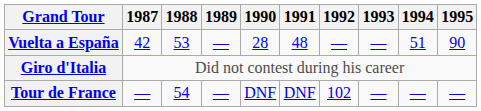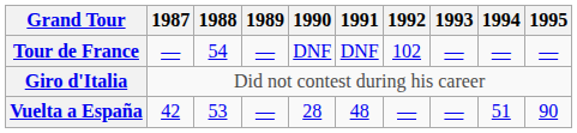 <table class="wikitable plainrowheaders">
 <tr>
 <th scope="col"><a href='#'>Grand Tour</a></th>
 <th scope="col">1987</th>
 <th scope="col">1988</th>
 <th scope="col">1989</th>
 <th scope="col">1990</th>
 <th scope="col">1991</th>
 <th scope="col">1992</th>
 <th scope="col">1993</th>
 <th scope="col">1994</th>
 <th scope="col">1995</th>
 </tr>
 <tr style="text-align:center;">
+<th scope="row"> <a href='#'>Tour de France</a></th>
+<td><a href='#'>—</a></td>
+<td><a href='#'>54</a></td>
+<td><a href='#'>—</a></td>
+<td><a href='#'>DNF</a></td>
+<td><a href='#'>DNF</a></td>
+<td><a href='#'>102</a></td>
+<td><a href='#'>—</a></td>
+<td><a href='#'>—</a></td>
+<td><a href='#'>—</a></td>
+</tr>
+<tr style="text-align:center;">
+<th scope="row"> <a href='#'>Giro d'Italia</a></th>
+<td style="color:#4d4d4d;" colspan=9>Did not contest during his career</td>
+</tr>
+<tr style="text-align:center;">
 <th scope="row"> <a href='#'>Vuelta a España</a></th>
 <td><a href='#'>42</a></td>
 <td><a href='#'>53</a></td>
 <td><a href='#'>—</a></td>
 <td><a href='#'>28</a></td>
 <td><a href='#'>48</a></td>
 <td><a href='#'>—</a></td>
 <td><a href='#'>—</a></td>
 <td><a href='#'>51</a></td>
 <td><a href='#'>90</a></td>
 </tr>
-<tr style="text-align:center;">
-<th scope="row"> <a href='#'>Giro d'Italia</a></th>
-<td style="color:#4d4d4d;" colspan=9>Did not contest during his career</td>
-</tr>
-<tr style="text-align:center;">
-<th scope="row"> <a href='#'>Tour de France</a></th>
-<td><a href='#'>—</a></td>
-<td><a href='#'>54</a></td>
-<td><a href='#'>—</a></td>
-<td><a href='#'>DNF</a></td>
-<td><a href='#'>DNF</a></td>
-<td><a href='#'>102</a></td>
-<td><a href='#'>—</a></td>
-<td><a href='#'>—</a></td>
-<td><a href='#'>—</a></td>
-</tr>
 </table>
